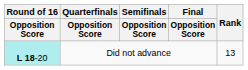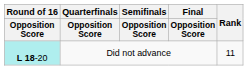 <table class=wikitable style="font-size:90%">
 <tr>
 <th>Round of 16</th>
 <th>Quarterfinals</th>
 <th>Semifinals</th>
 <th>Final</th>
 <th rowspan=2>Rank</th>
 </tr>
 <tr style="font-size:95%">
 <th>Opposition<br>Score</th>
 <th>Opposition<br>Score</th>
 <th>Opposition<br>Score</th>
 <th>Opposition<br>Score</th>
 </tr>
 <tr align=center>
 <td style="background: paleturquoise;"><br><strong>L</strong>  <strong>18</strong>-20</td>
 <td colspan=3>Did not advance</td>
-<td>13</td>
+<td>11</td>
 </tr>
 </table>
